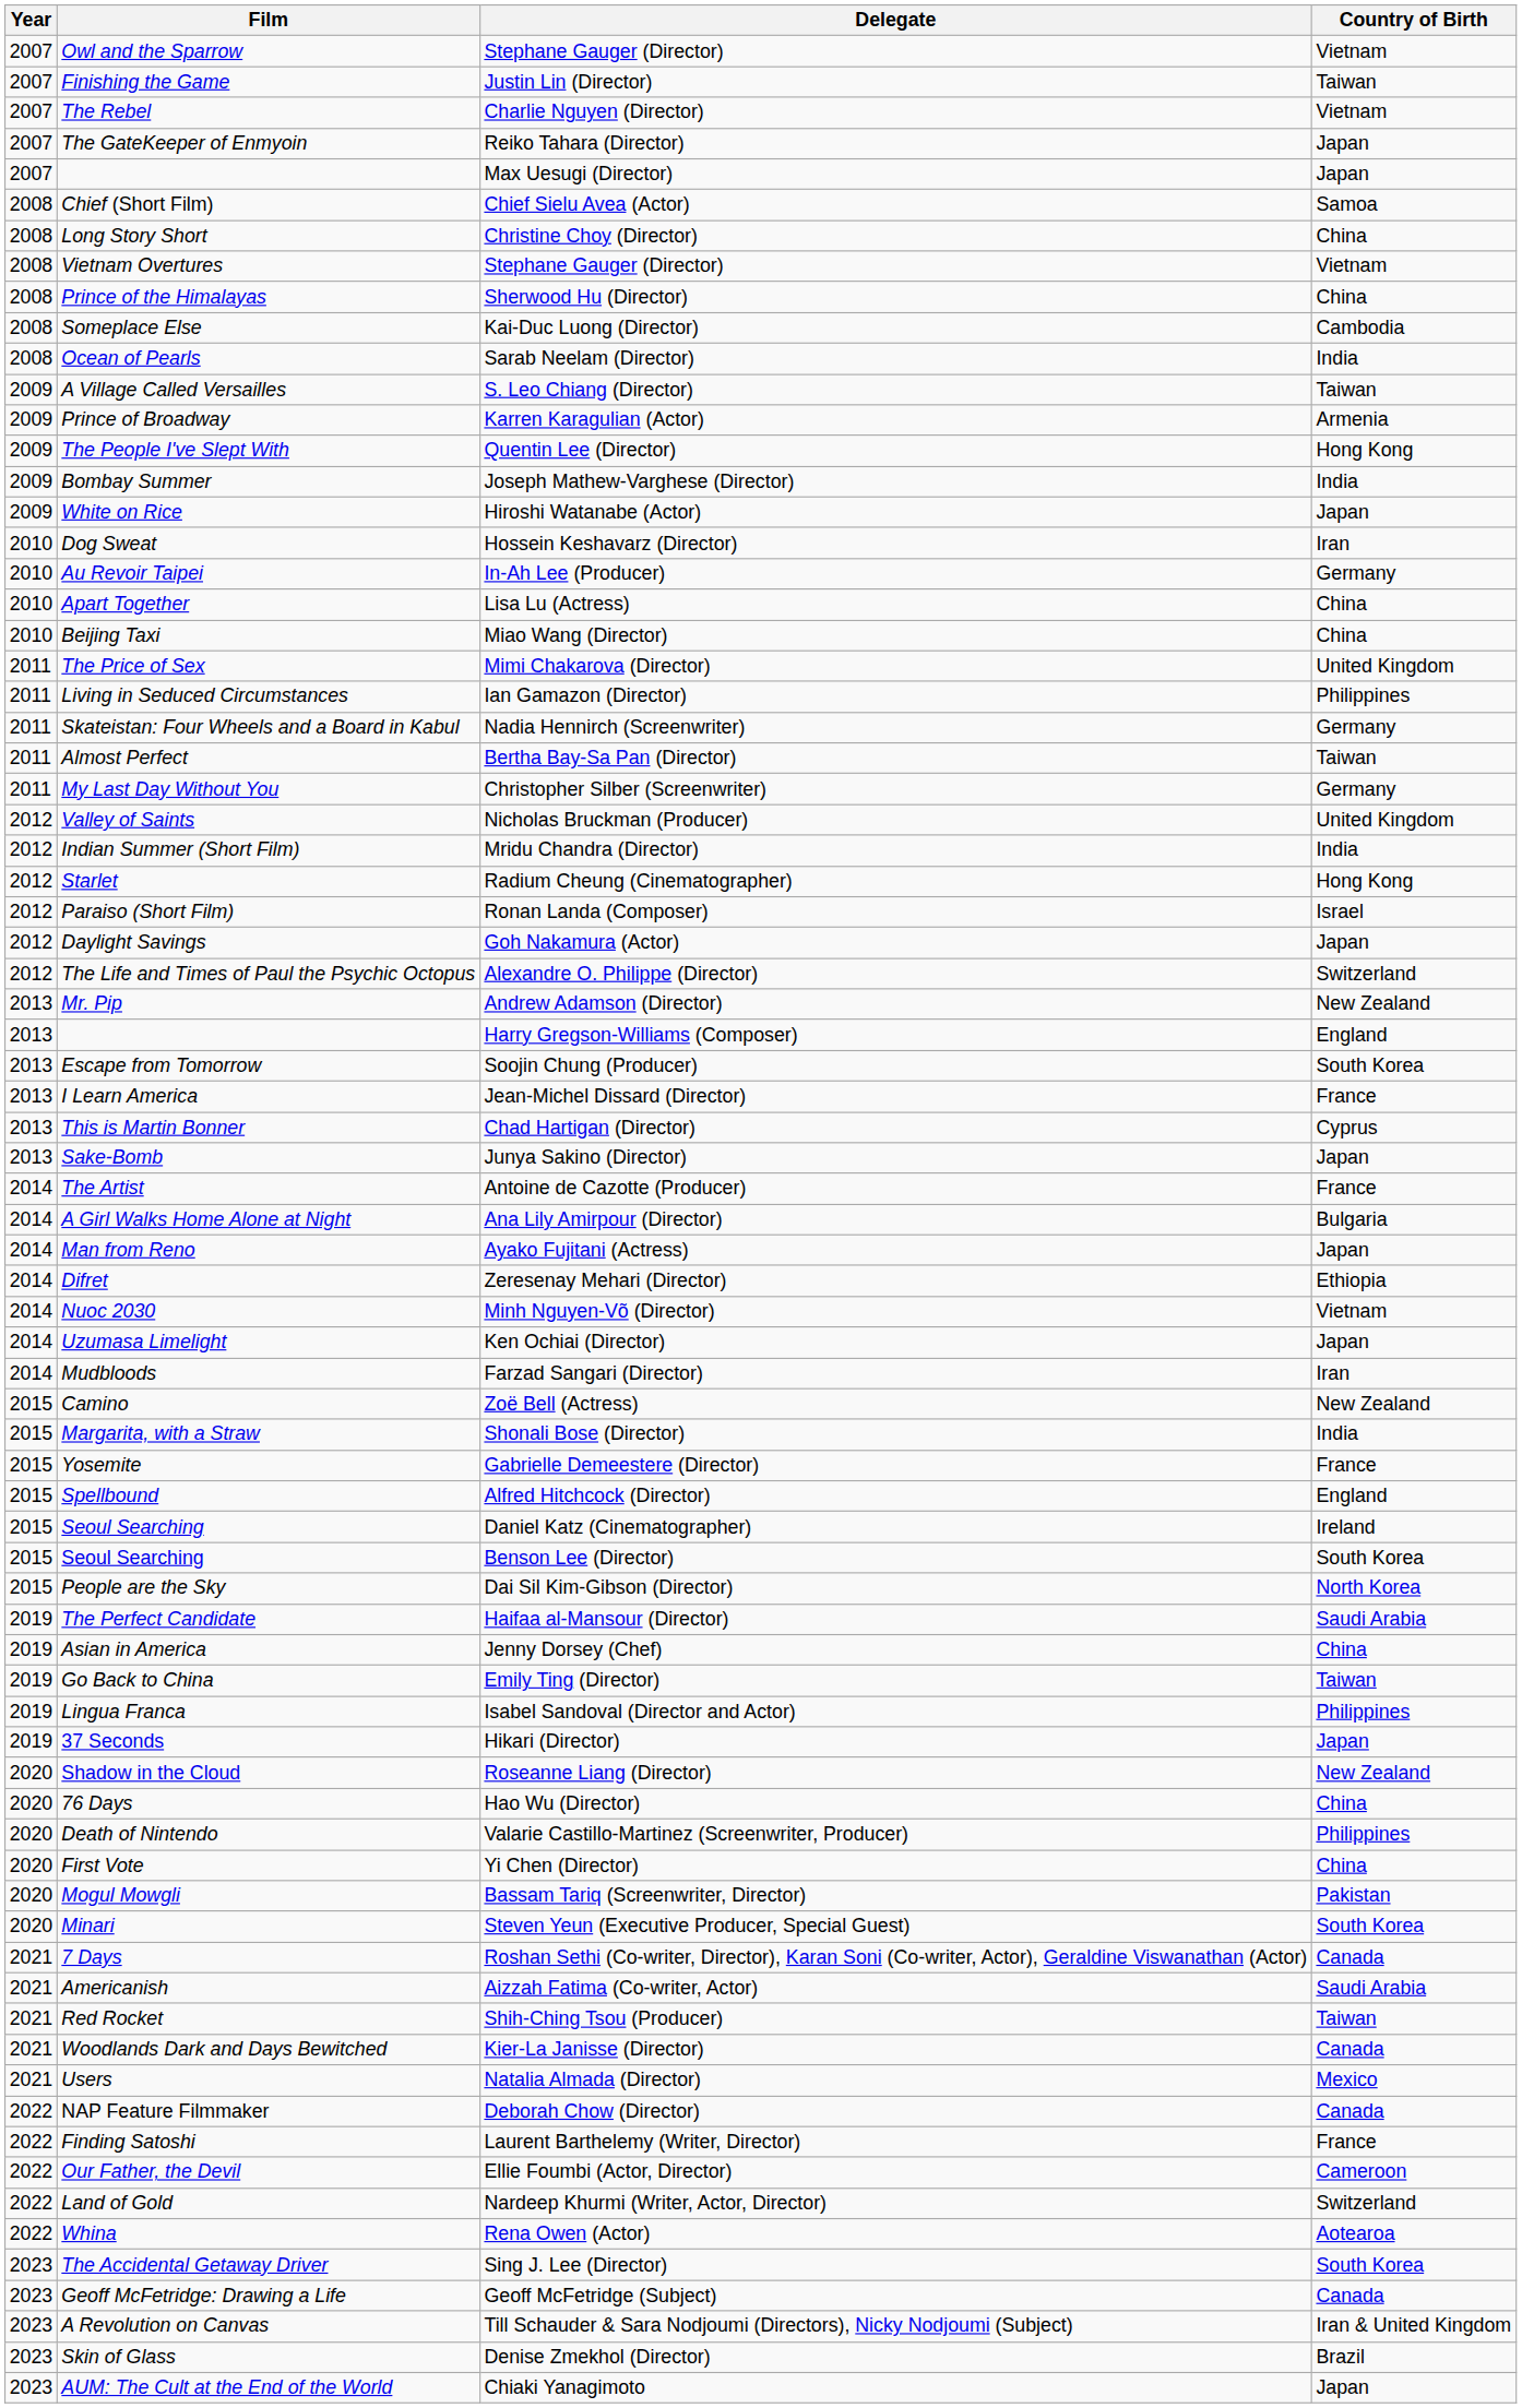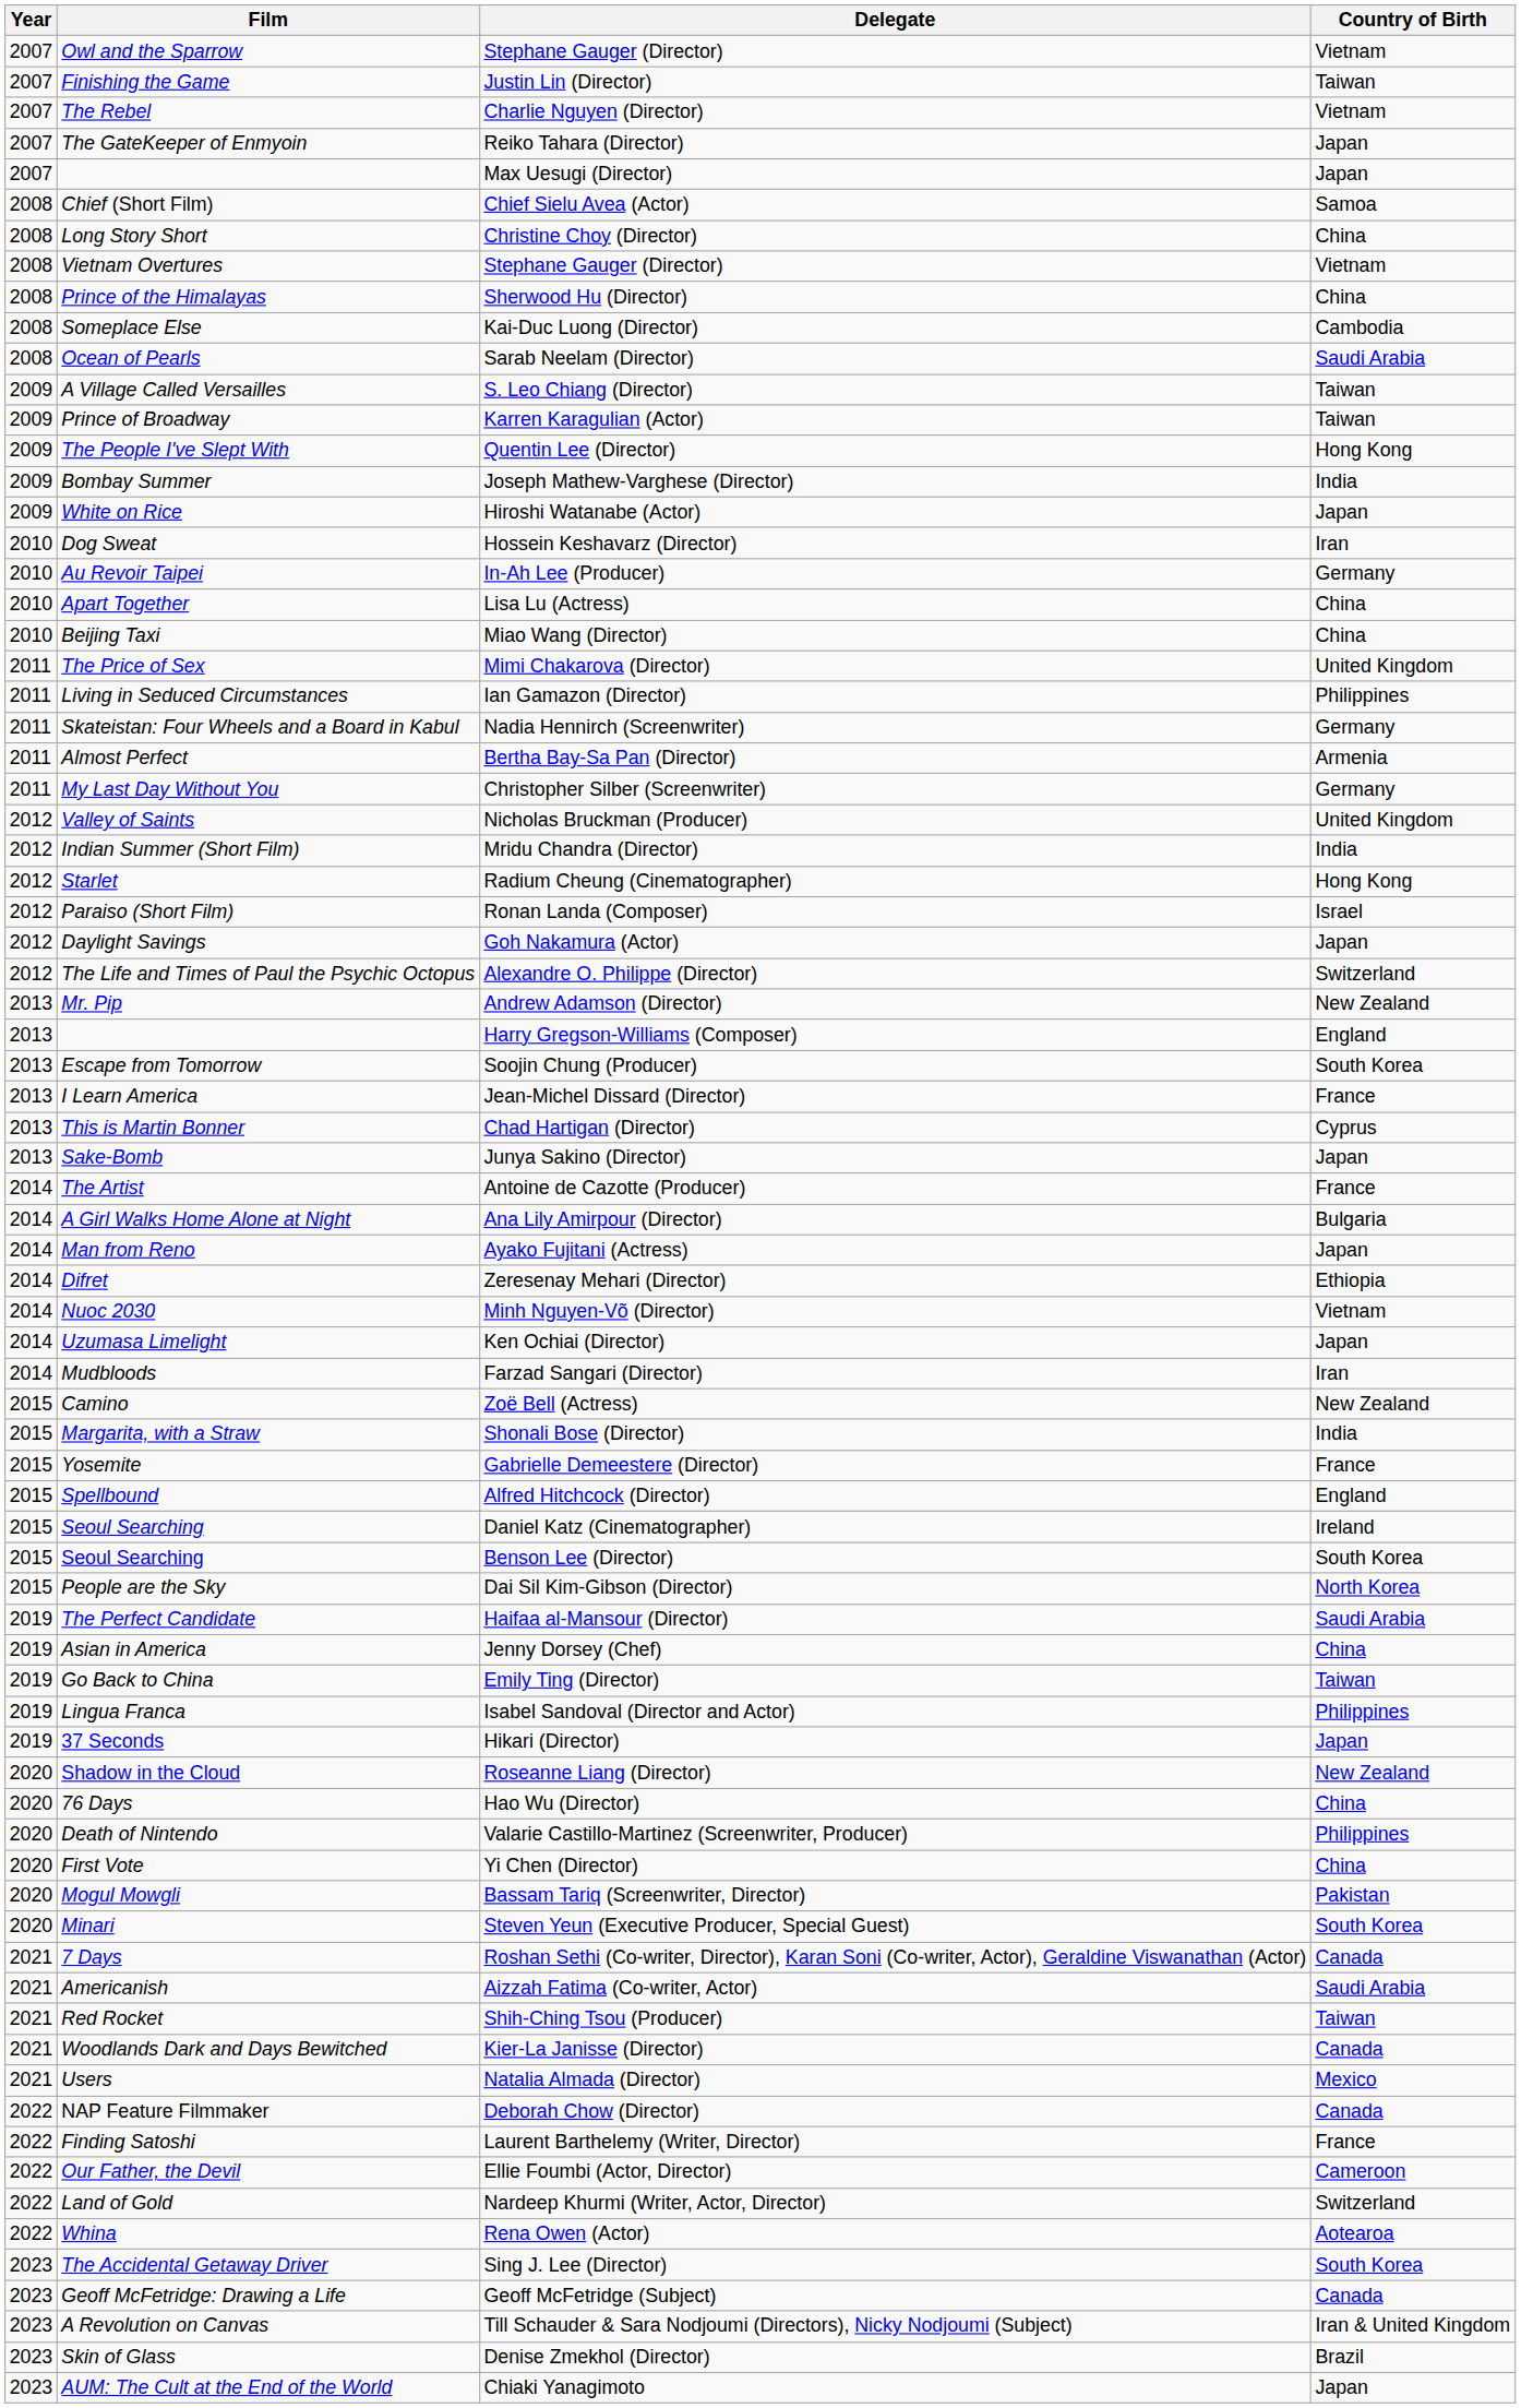 <table class=wikitable>
 <tr>
 <th>Year</th>
 <th>Film</th>
 <th>Delegate</th>
 <th>Country of Birth</th>
 </tr>
 <tr>
 <td>2007</td>
 <td><em><a href='#'>Owl and the Sparrow</a></em></td>
 <td><a href='#'>Stephane Gauger</a> (Director)</td>
 <td>Vietnam</td>
 </tr>
 <tr>
 <td>2007</td>
 <td><em><a href='#'>Finishing the Game</a></em></td>
 <td><a href='#'>Justin Lin</a> (Director)</td>
 <td>Taiwan</td>
 </tr>
 <tr>
 <td>2007</td>
 <td><em><a href='#'>The Rebel</a></em></td>
 <td><a href='#'>Charlie Nguyen</a> (Director)</td>
 <td>Vietnam</td>
 </tr>
 <tr>
 <td>2007</td>
 <td><em>The GateKeeper of Enmyoin</em></td>
 <td>Reiko Tahara (Director)</td>
 <td>Japan</td>
 </tr>
 <tr>
 <td>2007</td>
 <td></td>
 <td>Max Uesugi (Director)</td>
 <td>Japan</td>
 </tr>
 <tr>
 <td>2008</td>
 <td><em>Chief</em> (Short Film)</td>
 <td><a href='#'>Chief Sielu Avea</a> (Actor)</td>
 <td>Samoa</td>
 </tr>
 <tr>
 <td>2008</td>
 <td><em>Long Story Short</em></td>
 <td><a href='#'>Christine Choy</a> (Director)</td>
 <td>China</td>
 </tr>
 <tr>
 <td>2008</td>
 <td><em>Vietnam Overtures</em></td>
 <td><a href='#'>Stephane Gauger</a> (Director)</td>
 <td>Vietnam</td>
 </tr>
 <tr>
 <td>2008</td>
 <td><em><a href='#'>Prince of the Himalayas</a></em></td>
 <td><a href='#'>Sherwood Hu</a> (Director)</td>
 <td>China</td>
 </tr>
 <tr>
 <td>2008</td>
 <td><em>Someplace Else</em></td>
 <td>Kai-Duc Luong (Director)</td>
 <td>Cambodia</td>
 </tr>
 <tr>
 <td>2008</td>
 <td><em><a href='#'>Ocean of Pearls</a></em></td>
 <td>Sarab Neelam (Director)</td>
-<td>India</td>
+<td><a href='#'>Saudi Arabia</a></td>
 </tr>
 <tr>
 <td>2009</td>
 <td><em>A Village Called Versailles</em></td>
 <td><a href='#'>S. Leo Chiang</a> (Director)</td>
 <td>Taiwan</td>
 </tr>
 <tr>
 <td>2009</td>
 <td><em>Prince of Broadway</em></td>
 <td><a href='#'>Karren Karagulian</a> (Actor)</td>
-<td>Armenia</td>
+<td>Taiwan</td>
 </tr>
 <tr>
 <td>2009</td>
 <td><em><a href='#'>The People I've Slept With</a></em></td>
 <td><a href='#'>Quentin Lee</a> (Director)</td>
 <td>Hong Kong</td>
 </tr>
 <tr>
 <td>2009</td>
 <td><em>Bombay Summer</em></td>
 <td>Joseph Mathew-Varghese (Director)</td>
 <td>India</td>
 </tr>
 <tr>
 <td>2009</td>
 <td><em><a href='#'>White on Rice</a></em></td>
 <td>Hiroshi Watanabe (Actor)</td>
 <td>Japan</td>
 </tr>
 <tr>
 <td>2010</td>
 <td><em>Dog Sweat</em></td>
 <td>Hossein Keshavarz (Director)</td>
 <td>Iran</td>
 </tr>
 <tr>
 <td>2010</td>
 <td><em><a href='#'>Au Revoir Taipei</a></em></td>
 <td><a href='#'>In-Ah Lee</a> (Producer)</td>
 <td>Germany</td>
 </tr>
 <tr>
 <td>2010</td>
 <td><em><a href='#'>Apart Together</a></em></td>
 <td>Lisa Lu (Actress)</td>
 <td>China</td>
 </tr>
 <tr>
 <td>2010</td>
 <td><em>Beijing Taxi</em></td>
 <td>Miao Wang (Director)</td>
 <td>China</td>
 </tr>
 <tr>
 <td>2011</td>
 <td><em><a href='#'>The Price of Sex</a></em></td>
 <td><a href='#'>Mimi Chakarova</a> (Director)</td>
 <td>United Kingdom</td>
 </tr>
 <tr>
 <td>2011</td>
 <td><em>Living in Seduced Circumstances</em></td>
 <td>Ian Gamazon (Director)</td>
 <td>Philippines</td>
 </tr>
 <tr>
 <td>2011</td>
 <td><em>Skateistan: Four Wheels and a Board in Kabul</em></td>
 <td>Nadia Hennirch (Screenwriter)</td>
 <td>Germany</td>
 </tr>
 <tr>
 <td>2011</td>
 <td><em>Almost Perfect</em></td>
 <td><a href='#'>Bertha Bay-Sa Pan</a> (Director)</td>
-<td>Taiwan</td>
+<td>Armenia</td>
 </tr>
 <tr>
 <td>2011</td>
 <td><em><a href='#'>My Last Day Without You</a></em></td>
 <td>Christopher Silber (Screenwriter)</td>
 <td>Germany</td>
 </tr>
 <tr>
 <td>2012</td>
 <td><em><a href='#'>Valley of Saints</a></em></td>
 <td>Nicholas Bruckman (Producer)</td>
 <td>United Kingdom</td>
 </tr>
 <tr>
 <td>2012</td>
 <td><em>Indian Summer (Short Film)</em></td>
 <td>Mridu Chandra (Director)</td>
 <td>India</td>
 </tr>
 <tr>
 <td>2012</td>
 <td><em><a href='#'>Starlet</a></em></td>
 <td>Radium Cheung (Cinematographer)</td>
 <td>Hong Kong</td>
 </tr>
 <tr>
 <td>2012</td>
 <td><em>Paraiso (Short Film)</em></td>
 <td>Ronan Landa (Composer)</td>
 <td>Israel</td>
 </tr>
 <tr>
 <td>2012</td>
 <td><em>Daylight Savings</em></td>
 <td><a href='#'>Goh Nakamura</a> (Actor)</td>
 <td>Japan</td>
 </tr>
 <tr>
 <td>2012</td>
 <td><em>The Life and Times of Paul the Psychic Octopus</em></td>
 <td><a href='#'>Alexandre O. Philippe</a> (Director)</td>
 <td>Switzerland</td>
 </tr>
 <tr>
 <td>2013</td>
 <td><em><a href='#'>Mr. Pip</a></em></td>
 <td><a href='#'>Andrew Adamson</a> (Director)</td>
 <td>New Zealand</td>
 </tr>
 <tr>
 <td>2013</td>
 <td></td>
 <td><a href='#'>Harry Gregson-Williams</a> (Composer)</td>
 <td>England</td>
 </tr>
 <tr>
 <td>2013</td>
 <td><em>Escape from Tomorrow</em></td>
 <td>Soojin Chung (Producer)</td>
 <td>South Korea</td>
 </tr>
 <tr>
 <td>2013</td>
 <td><em>I Learn America</em></td>
 <td>Jean-Michel Dissard (Director)</td>
 <td>France</td>
 </tr>
 <tr>
 <td>2013</td>
 <td><em><a href='#'>This is Martin Bonner</a></em></td>
 <td><a href='#'>Chad Hartigan</a> (Director)</td>
 <td>Cyprus</td>
 </tr>
 <tr>
 <td>2013</td>
 <td><em><a href='#'>Sake-Bomb</a></em></td>
 <td>Junya Sakino (Director)</td>
 <td>Japan</td>
 </tr>
 <tr>
 <td>2014</td>
 <td><em><a href='#'>The Artist</a></em></td>
 <td>Antoine de Cazotte (Producer)</td>
 <td>France</td>
 </tr>
 <tr>
 <td>2014</td>
 <td><em><a href='#'>A Girl Walks Home Alone at Night</a></em></td>
 <td><a href='#'>Ana Lily Amirpour</a> (Director)</td>
 <td>Bulgaria</td>
 </tr>
 <tr>
 <td>2014</td>
 <td><em><a href='#'>Man from Reno</a></em></td>
 <td><a href='#'>Ayako Fujitani</a> (Actress)</td>
 <td>Japan</td>
 </tr>
 <tr>
 <td>2014</td>
 <td><em><a href='#'>Difret</a></em></td>
 <td>Zeresenay Mehari (Director)</td>
 <td>Ethiopia</td>
 </tr>
 <tr>
 <td>2014</td>
 <td><em><a href='#'>Nuoc 2030</a></em></td>
 <td><a href='#'>Minh Nguyen-Võ</a> (Director)</td>
 <td>Vietnam</td>
 </tr>
 <tr>
 <td>2014</td>
 <td><em><a href='#'>Uzumasa Limelight</a></em></td>
 <td>Ken Ochiai (Director)</td>
 <td>Japan</td>
 </tr>
 <tr>
 <td>2014</td>
 <td><em>Mudbloods</em></td>
 <td>Farzad Sangari (Director)</td>
 <td>Iran</td>
 </tr>
 <tr>
 <td>2015</td>
 <td><em>Camino</em></td>
 <td><a href='#'>Zoë Bell</a> (Actress)</td>
 <td>New Zealand</td>
 </tr>
 <tr>
 <td>2015</td>
 <td><em><a href='#'>Margarita, with a Straw</a></em></td>
 <td><a href='#'>Shonali Bose</a> (Director)</td>
 <td>India</td>
 </tr>
 <tr>
 <td>2015</td>
 <td><em>Yosemite</em></td>
 <td><a href='#'>Gabrielle Demeestere</a> (Director)</td>
 <td>France</td>
 </tr>
 <tr>
 <td>2015</td>
 <td><em><a href='#'>Spellbound</a></em></td>
 <td><a href='#'>Alfred Hitchcock</a> (Director)</td>
 <td>England</td>
 </tr>
 <tr>
 <td>2015</td>
 <td><em><a href='#'>Seoul Searching</a></em></td>
 <td>Daniel Katz (Cinematographer)</td>
 <td>Ireland</td>
 </tr>
 <tr>
 <td>2015</td>
 <td><a href='#'>Seoul Searching</a></td>
 <td><a href='#'>Benson Lee</a> (Director)</td>
 <td>South Korea</td>
 </tr>
 <tr>
 <td>2015</td>
 <td><em>People are the Sky</em></td>
 <td>Dai Sil Kim-Gibson (Director)</td>
 <td><a href='#'>North Korea</a></td>
 </tr>
 <tr>
 <td>2019</td>
 <td><em><a href='#'>The Perfect Candidate</a></em></td>
 <td><a href='#'>Haifaa al-Mansour</a> (Director)</td>
 <td><a href='#'>Saudi Arabia</a></td>
 </tr>
 <tr>
 <td>2019</td>
 <td><em>Asian in America</em></td>
 <td>Jenny Dorsey (Chef)</td>
 <td><a href='#'>China</a></td>
 </tr>
 <tr>
 <td>2019</td>
 <td><em>Go Back to China</em></td>
 <td><a href='#'>Emily Ting</a> (Director)</td>
 <td><a href='#'>Taiwan</a></td>
 </tr>
 <tr>
 <td>2019</td>
 <td><em>Lingua Franca</em></td>
 <td>Isabel Sandoval (Director and Actor)</td>
 <td><a href='#'>Philippines</a></td>
 </tr>
 <tr>
 <td>2019</td>
 <td><a href='#'>37 Seconds</a></td>
 <td>Hikari (Director)</td>
 <td><a href='#'>Japan</a></td>
 </tr>
 <tr>
 <td>2020</td>
 <td><a href='#'>Shadow in the Cloud</a></td>
 <td><a href='#'>Roseanne Liang</a> (Director)</td>
 <td><a href='#'>New Zealand</a></td>
 </tr>
 <tr>
 <td>2020</td>
 <td><em>76 Days</em></td>
 <td>Hao Wu (Director)</td>
 <td><a href='#'>China</a></td>
 </tr>
 <tr>
 <td>2020</td>
 <td><em>Death of Nintendo</em></td>
 <td>Valarie Castillo-Martinez (Screenwriter, Producer)</td>
 <td><a href='#'>Philippines</a></td>
 </tr>
 <tr>
 <td>2020</td>
 <td><em>First Vote</em></td>
 <td>Yi Chen (Director)</td>
 <td><a href='#'>China</a></td>
 </tr>
 <tr>
 <td>2020</td>
 <td><em><a href='#'>Mogul Mowgli</a></em></td>
 <td><a href='#'>Bassam Tariq</a> (Screenwriter, Director)</td>
 <td><a href='#'>Pakistan</a></td>
 </tr>
 <tr>
 <td>2020</td>
 <td><em><a href='#'>Minari</a></em></td>
 <td><a href='#'>Steven Yeun</a> (Executive Producer, Special Guest)</td>
 <td><a href='#'>South Korea</a></td>
 </tr>
 <tr>
 <td>2021</td>
 <td><em><a href='#'>7 Days</a></em></td>
 <td><a href='#'>Roshan Sethi</a> (Co-writer, Director), <a href='#'>Karan Soni</a> (Co-writer, Actor), <a href='#'>Geraldine Viswanathan</a> (Actor)</td>
 <td><a href='#'>Canada</a></td>
 </tr>
 <tr>
 <td>2021</td>
 <td><em>Americanish</em></td>
 <td><a href='#'>Aizzah Fatima</a> (Co-writer, Actor)</td>
 <td><a href='#'>Saudi Arabia</a></td>
 </tr>
 <tr>
 <td>2021</td>
 <td><em>Red Rocket</em></td>
 <td><a href='#'>Shih-Ching Tsou</a> (Producer)</td>
 <td><a href='#'>Taiwan</a></td>
 </tr>
 <tr>
 <td>2021</td>
 <td><em>Woodlands Dark and Days Bewitched</em></td>
 <td><a href='#'>Kier-La Janisse</a> (Director)</td>
 <td><a href='#'>Canada</a></td>
 </tr>
 <tr>
 <td>2021</td>
 <td><em>Users</em></td>
 <td><a href='#'>Natalia Almada</a> (Director)</td>
 <td><a href='#'>Mexico</a></td>
 </tr>
 <tr>
 <td>2022</td>
 <td>NAP Feature Filmmaker</td>
 <td><a href='#'>Deborah Chow</a> (Director)</td>
 <td><a href='#'>Canada</a></td>
 </tr>
 <tr>
 <td>2022</td>
 <td><em>Finding Satoshi</em></td>
 <td>Laurent Barthelemy (Writer, Director)</td>
 <td>France</td>
 </tr>
 <tr>
 <td>2022</td>
 <td><em><a href='#'>Our Father, the Devil</a></em></td>
 <td>Ellie Foumbi (Actor, Director)</td>
 <td><a href='#'>Cameroon</a></td>
 </tr>
 <tr>
 <td>2022</td>
 <td><em>Land of Gold</em></td>
 <td>Nardeep Khurmi (Writer, Actor, Director)</td>
 <td>Switzerland</td>
 </tr>
 <tr>
 <td>2022</td>
 <td><em><a href='#'>Whina</a></em></td>
 <td><a href='#'>Rena Owen</a> (Actor)</td>
 <td><a href='#'>Aotearoa</a></td>
 </tr>
 <tr>
 <td>2023</td>
 <td><em><a href='#'>The Accidental Getaway Driver</a></em></td>
 <td>Sing J. Lee (Director)</td>
 <td><a href='#'>South Korea</a></td>
 </tr>
 <tr>
 <td>2023</td>
 <td><em>Geoff McFetridge: Drawing a Life</em></td>
 <td>Geoff McFetridge (Subject)</td>
 <td><a href='#'>Canada</a></td>
 </tr>
 <tr>
 <td>2023</td>
 <td><em>A Revolution on Canvas</em></td>
 <td>Till Schauder & Sara Nodjoumi (Directors), <a href='#'>Nicky Nodjoumi</a> (Subject)</td>
 <td>Iran & United Kingdom</td>
 </tr>
 <tr>
 <td>2023</td>
 <td><em>Skin of Glass</em></td>
 <td>Denise Zmekhol (Director)</td>
 <td>Brazil</td>
 </tr>
 <tr>
 <td>2023</td>
 <td><em><a href='#'>AUM: The Cult at the End of the World</a></em></td>
 <td>Chiaki Yanagimoto</td>
 <td>Japan</td>
 </tr>
 </table>
